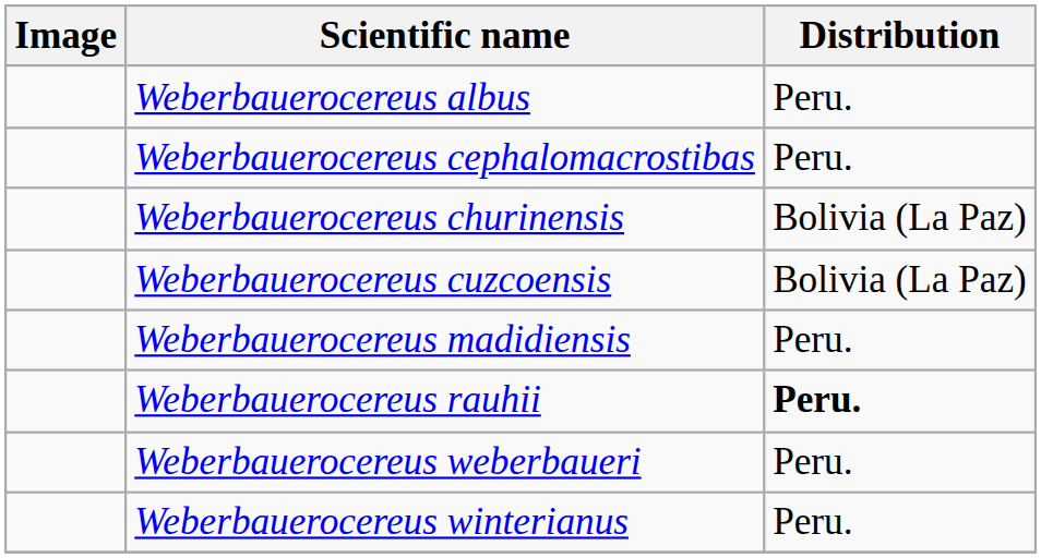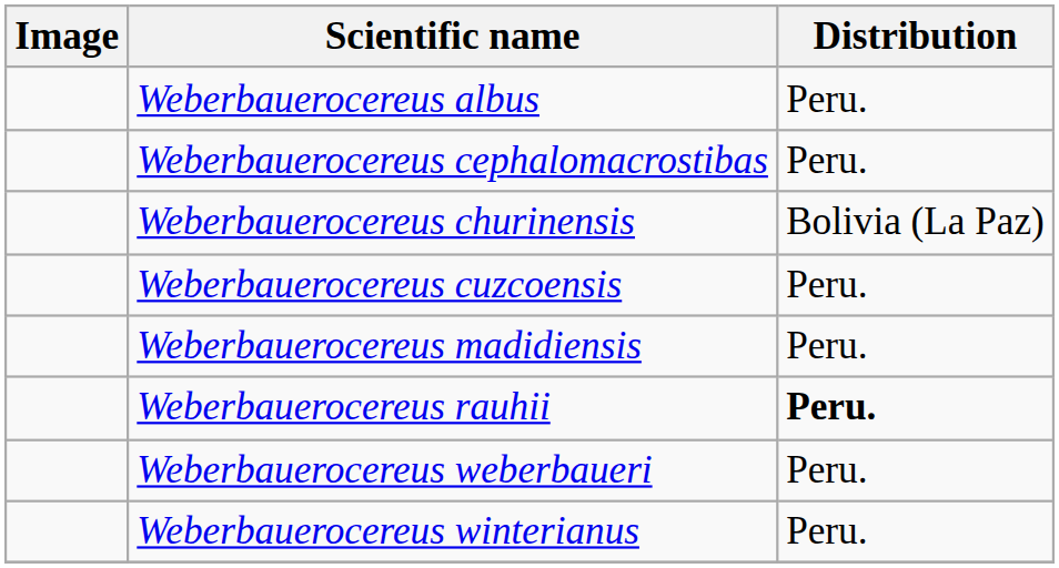 <table class="wikitable">
 <tr>
 <th>Image</th>
 <th>Scientific name</th>
 <th>Distribution</th>
 </tr>
 <tr>
 <td></td>
 <td><em><a href='#'>Weberbauerocereus albus</a></em> </td>
 <td>Peru.</td>
 </tr>
 <tr>
 <td></td>
 <td><em><a href='#'>Weberbauerocereus cephalomacrostibas</a></em> </td>
 <td>Peru.</td>
 </tr>
 <tr>
 <td></td>
 <td><em><a href='#'>Weberbauerocereus churinensis</a></em> </td>
 <td>Bolivia (La Paz)</td>
 </tr>
 <tr>
 <td></td>
 <td><em><a href='#'>Weberbauerocereus cuzcoensis</a></em> </td>
-<td>Bolivia (La Paz)</td>
+<td>Peru.</td>
 </tr>
 <tr>
 <td></td>
 <td><em><a href='#'>Weberbauerocereus madidiensis</a></em> </td>
 <td>Peru.</td>
 </tr>
 <tr>
 <td></td>
 <td><em><a href='#'>Weberbauerocereus rauhii</a></em> </td>
 <td><strong>Peru.</strong></td>
 </tr>
 <tr>
 <td></td>
 <td><em><a href='#'>Weberbauerocereus weberbaueri</a></em> </td>
 <td>Peru.</td>
 </tr>
 <tr>
 <td></td>
 <td><em><a href='#'>Weberbauerocereus winterianus</a></em> </td>
 <td>Peru.</td>
 </tr>
 <tr>
 </tr>
 </table>
